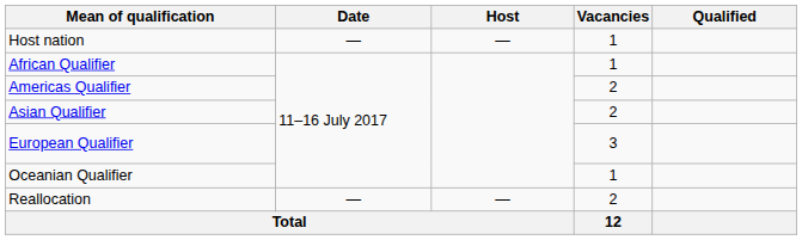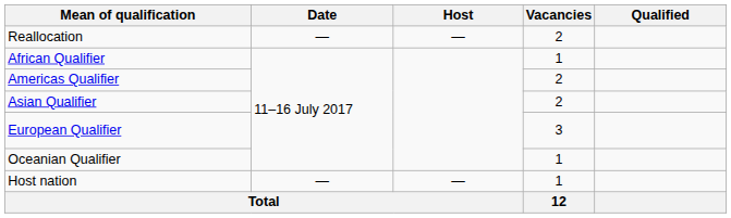 <table class="wikitable" width=850>
 <tr>
 <th width=36%>Mean of qualification</th>
 <th width=21%>Date</th>
 <th width=19%>Host</th>
 <th width=5%>Vacancies</th>
 <th width=19%>Qualified</th>
 </tr>
 <tr>
-<td>Host nation</td>
+<td>Reallocation</td>
 <td style="text-align:center;">—</td>
 <td style="text-align:center;">—</td>
-<td style="text-align:center;">1</td>
-<td></td>
+<td style="text-align:center;">2</td>
+<td><br></td>
 </tr>
 <tr>
 <td><a href='#'>African Qualifier</a></td>
 <td rowspan=5>11–16 July 2017</td>
 <td rowspan=5></td>
 <td style="text-align:center;">1</td>
 <td></td>
 </tr>
 <tr>
 <td><a href='#'>Americas Qualifier</a></td>
 <td style="text-align:center;">2</td>
 <td> <br> </td>
 </tr>
 <tr>
 <td><a href='#'>Asian Qualifier</a></td>
 <td style="text-align:center;">2</td>
 <td><br> </td>
 </tr>
 <tr>
 <td><a href='#'>European Qualifier</a></td>
 <td style="text-align:center;">3</td>
 <td><br><br></td>
 </tr>
 <tr>
 <td>Oceanian Qualifier</td>
 <td style="text-align:center;">1</td>
 <td></td>
 </tr>
 <tr>
-<td>Reallocation</td>
+<td>Host nation</td>
 <td style="text-align:center;">—</td>
 <td style="text-align:center;">—</td>
-<td style="text-align:center;">2</td>
-<td><br></td>
+<td style="text-align:center;">1</td>
+<td></td>
 </tr>
 <tr>
 <th colspan="3">Total</th>
 <th>12</th>
 <th></th>
 </tr>
 </table>
